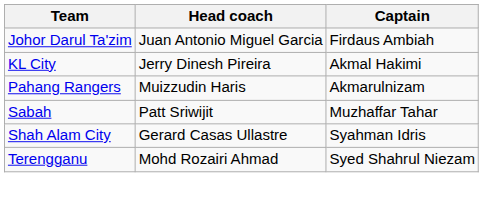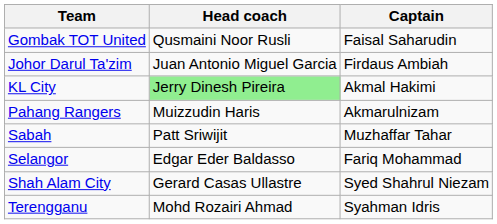 <table class="wikitable sortable">
 <tr>
 <th>Team</th>
 <th>Head coach</th>
 <th>Captain</th>
+</tr>
+<tr>
+<td><a href='#'>Gombak TOT United</a></td>
+<td> Qusmaini Noor Rusli</td>
+<td> Faisal Saharudin</td>
 </tr>
 <tr>
 <td><a href='#'>Johor Darul Ta'zim</a></td>
 <td> Juan Antonio Miguel Garcia</td>
 <td> Firdaus Ambiah</td>
 </tr>
 <tr>
 <td><a href='#'>KL City</a></td>
-<td> Jerry Dinesh Pireira</td>
+<td style="background: lightgreen;"> Jerry Dinesh Pireira</td>
 <td> Akmal Hakimi</td>
 </tr>
 <tr>
 <td><a href='#'>Pahang Rangers</a></td>
 <td> Muizzudin Haris</td>
 <td> Akmarulnizam</td>
 </tr>
 <tr>
 <td><a href='#'>Sabah</a></td>
 <td> Patt Sriwijit</td>
 <td> Muzhaffar Tahar</td>
 </tr>
 <tr>
+<td><a href='#'>Selangor</a></td>
+<td> Edgar Eder Baldasso</td>
+<td> Fariq Mohammad</td>
+</tr>
+<tr>
 <td><a href='#'>Shah Alam City</a></td>
 <td> Gerard Casas Ullastre</td>
-<td> Syahman Idris</td>
+<td> Syed Shahrul Niezam</td>
 </tr>
 <tr>
 <td><a href='#'>Terengganu</a></td>
 <td> Mohd Rozairi Ahmad</td>
-<td> Syed Shahrul Niezam</td>
+<td> Syahman Idris</td>
 </tr>
 </table>
